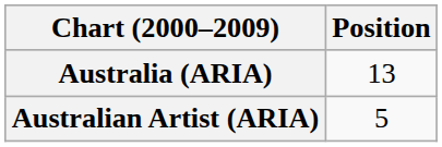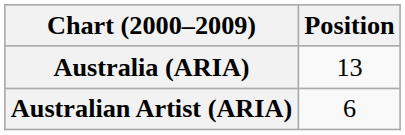 <table class="wikitable plainrowheaders" style="text-align:center">
 <tr>
 <th scope="col">Chart (2000–2009)</th>
 <th scope="col">Position</th>
 </tr>
 <tr>
 <th scope="row">Australia (ARIA)</th>
 <td>13</td>
 </tr>
 <tr>
 <th scope="row">Australian Artist (ARIA)</th>
-<td>5</td>
+<td>6</td>
 </tr>
 </table>
